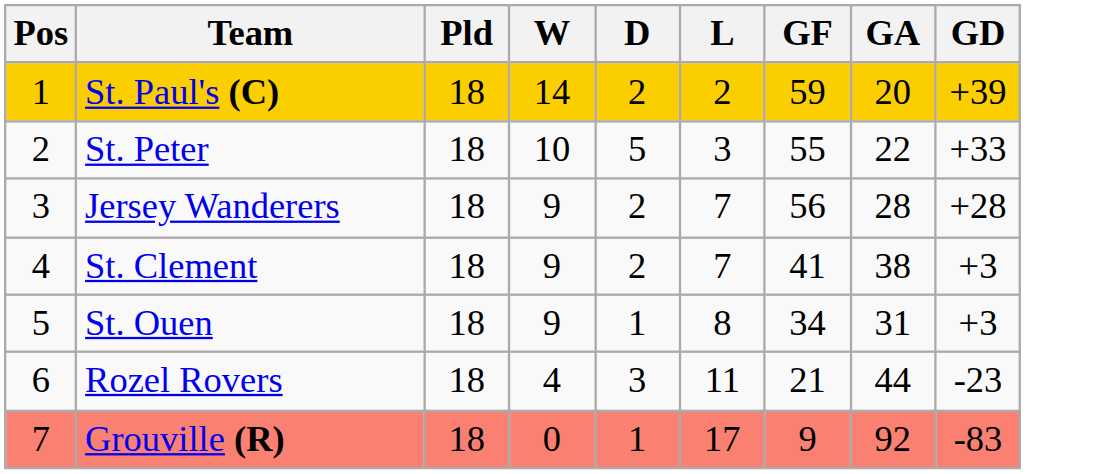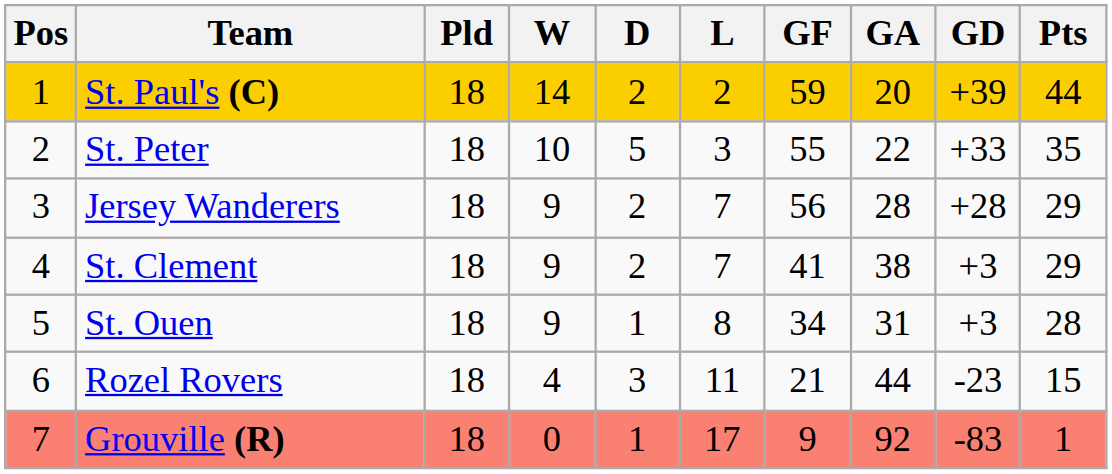 <table class="wikitable sortable" style="text-align:center">
 <tr>
 <th width=20>Pos</th>
 <th width=145>Team</th>
 <th width=30>Pld</th>
 <th width=30>W</th>
 <th width=30>D</th>
 <th width=30>L</th>
 <th width=30>GF</th>
 <th width=30>GA</th>
 <th width=30>GD</th>
+<th width=30>Pts</th>
 </tr>
 <tr>
 <td style="text-align:centre; background:#FBCE00;">1</td>
 <td style="text-align:left; background:#FBCE00;"> <a href='#'>St. Paul's</a> <strong>(C)</strong></td>
 <td style="text-align:centre; background:#FBCE00;">18</td>
 <td style="text-align:centre; background:#FBCE00;">14</td>
 <td style="text-align:centre; background:#FBCE00;">2</td>
 <td style="text-align:centre; background:#FBCE00;">2</td>
 <td style="text-align:centre; background:#FBCE00;">59</td>
 <td style="text-align:centre; background:#FBCE00;">20</td>
 <td style="text-align:centre; background:#FBCE00;">+39</td>
+<td style="text-align:centre; background:#FBCE00;">44</td>
 </tr>
 <tr>
 <td>2</td>
 <td align=left> <a href='#'>St. Peter</a></td>
 <td>18</td>
 <td>10</td>
 <td>5</td>
 <td>3</td>
 <td>55</td>
 <td>22</td>
 <td>+33</td>
+<td>35</td>
 </tr>
 <tr>
 <td>3</td>
 <td align=left> <a href='#'>Jersey Wanderers</a></td>
 <td>18</td>
 <td>9</td>
 <td>2</td>
 <td>7</td>
 <td>56</td>
 <td>28</td>
 <td>+28</td>
+<td>29</td>
 </tr>
 <tr>
 <td>4</td>
 <td align=left> <a href='#'>St. Clement</a></td>
 <td>18</td>
 <td>9</td>
 <td>2</td>
 <td>7</td>
 <td>41</td>
 <td>38</td>
 <td>+3</td>
+<td>29</td>
 </tr>
 <tr>
 <td>5</td>
 <td align=left> <a href='#'>St. Ouen</a></td>
 <td>18</td>
 <td>9</td>
 <td>1</td>
 <td>8</td>
 <td>34</td>
 <td>31</td>
 <td>+3</td>
+<td>28</td>
 </tr>
 <tr>
 <td>6</td>
 <td align=left> <a href='#'>Rozel Rovers</a></td>
 <td>18</td>
 <td>4</td>
 <td>3</td>
 <td>11</td>
 <td>21</td>
 <td>44</td>
 <td>-23</td>
+<td>15</td>
 </tr>
 <tr>
 <td style="text-align:centre; background:#FA8072;">7</td>
 <td style="text-align:left; background:#FA8072;"> <a href='#'>Grouville</a> <strong>(R)</strong></td>
 <td style="text-align:centre; background:#FA8072;">18</td>
 <td style="text-align:centre; background:#FA8072;">0</td>
 <td style="text-align:centre; background:#FA8072;">1</td>
 <td style="text-align:centre; background:#FA8072;">17</td>
 <td style="text-align:centre; background:#FA8072;">9</td>
 <td style="text-align:centre; background:#FA8072;">92</td>
 <td style="text-align:centre; background:#FA8072;">-83</td>
+<td style="text-align:centre; background:#FA8072;">1</td>
 </tr>
 </table>
